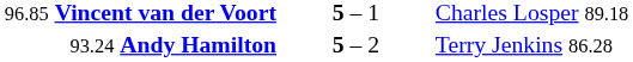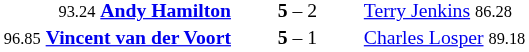 <table style="text-align:center">
 <tr>
 <th width=223></th>
 <th width=100></th>
 <th width=223></th>
 </tr>
 <tr>
+<td align=right><small>93.24</small> <strong><a href='#'>Andy Hamilton</a></strong> </td>
+<td><strong>5</strong> – 2</td>
+<td align=left> <a href='#'>Terry Jenkins</a> <small>86.28</small></td>
+</tr>
+<tr>
 <td align=right><small>96.85</small> <strong><a href='#'>Vincent van der Voort</a></strong> </td>
 <td><strong>5</strong> – 1</td>
 <td align=left> <a href='#'>Charles Losper</a> <small>89.18</small></td>
 </tr>
-<tr>
-<td align=right><small>93.24</small> <strong><a href='#'>Andy Hamilton</a></strong> </td>
-<td><strong>5</strong> – 2</td>
-<td align=left> <a href='#'>Terry Jenkins</a> <small>86.28</small></td>
-</tr>
 </table>
